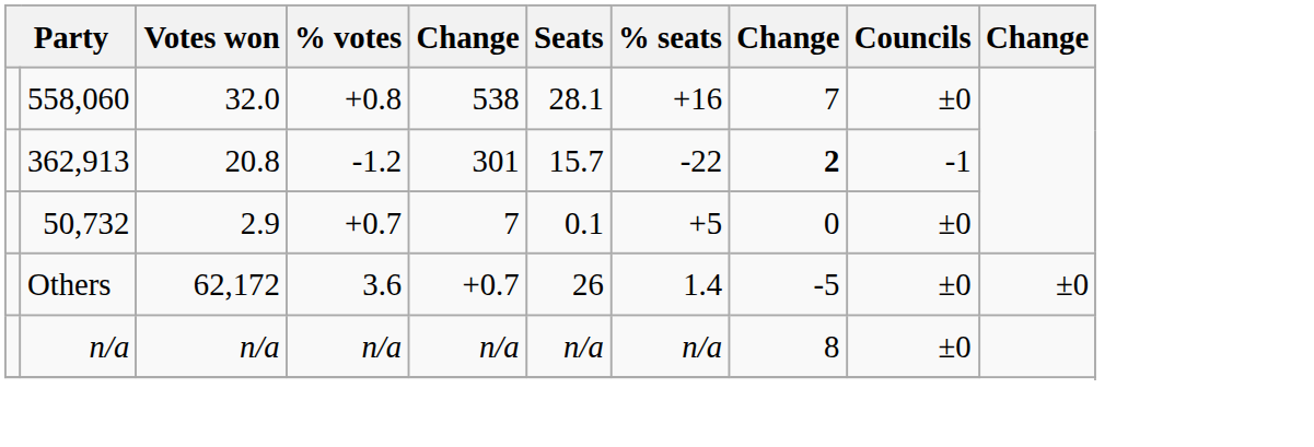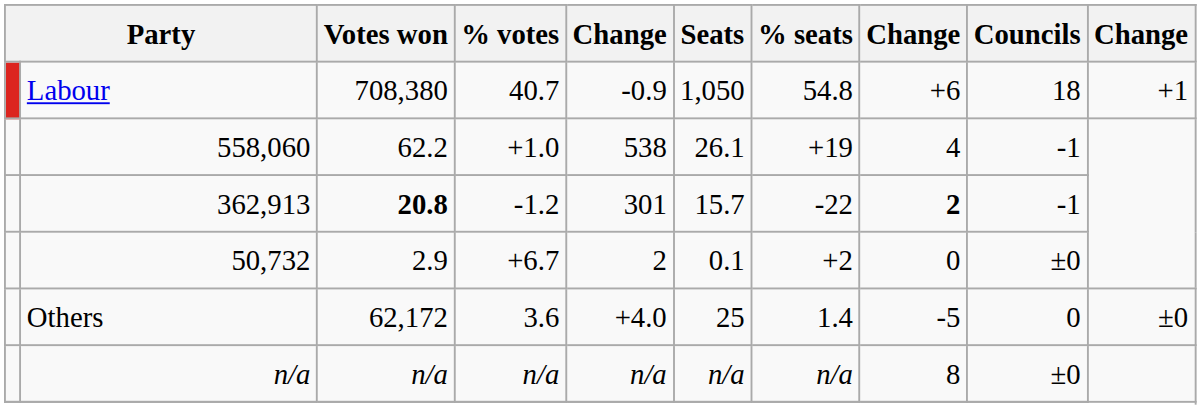 <table class="wikitable" style="font-size:95%;line-height:23px">
 <tr>
 <th colspan="2">Party</th>
 <th>Votes won</th>
 <th>% votes</th>
 <th>Change</th>
 <th>Seats</th>
 <th>% seats</th>
 <th>Change</th>
 <th>Councils</th>
 <th>Change</th>
 </tr>
 <tr>
+<td width="1" bgcolor=DC241f></td>
+<th style="text-align:left; font-weight:normal; background:#F9F9F9" colspan="1" width="150"><a href='#'>Labour</a></th>
+<td align="right">708,380</td>
+<td align="right">40.7</td>
+<td align="right">-0.9</td>
+<td align="right">1,050</td>
+<td align="right">54.8</td>
+<td align="right">+6</td>
+<td align="right">18</td>
+<td align="right">+1</td>
+</tr>
+<tr>
 <td></td>
 <td align="right">558,060</td>
-<td align="right">32.0</td>
-<td align="right">+0.8</td>
+<td align="right">62.2</td>
+<td align="right">+1.0</td>
 <td align="right">538</td>
-<td align="right">28.1</td>
-<td align="right">+16</td>
-<td align="right">7</td>
-<td align="right">±0</td>
+<td align="right">26.1</td>
+<td align="right">+19</td>
+<td align="right">4</td>
+<td align="right">-1</td>
 </tr>
 <tr>
 <td></td>
 <td align="right">362,913</td>
-<td align="right">20.8</td>
+<td align="right"><strong>20.8</strong></td>
 <td align="right">-1.2</td>
 <td align="right">301</td>
 <td align="right">15.7</td>
 <td align="right">-22</td>
 <td align="right"><strong>2</strong></td>
 <td align="right">-1</td>
 </tr>
 <tr>
 <td></td>
 <td align="right">50,732</td>
 <td align="right">2.9</td>
-<td align="right">+0.7</td>
-<td align="right">7</td>
+<td align="right">+6.7</td>
+<td align="right">2</td>
 <td align="right">0.1</td>
-<td align="right">+5</td>
+<td align="right">+2</td>
 <td align="right">0</td>
 <td align="right">±0</td>
 </tr>
 <tr>
 <td></td>
 <td>Others</td>
 <td align="right">62,172</td>
 <td align="right">3.6</td>
-<td align="right">+0.7</td>
-<td align="right">26</td>
+<td align="right">+4.0</td>
+<td align="right">25</td>
 <td align="right">1.4</td>
 <td align="right">-5</td>
-<td align="right">±0</td>
+<td align="right">0</td>
 <td align="right">±0</td>
 </tr>
 <tr>
 <td></td>
 <td align="right"><em>n/a</em></td>
 <td align="right"><em>n/a</em></td>
 <td align="right"><em>n/a</em></td>
 <td align="right"><em>n/a</em></td>
 <td align="right"><em>n/a</em></td>
 <td align="right"><em>n/a</em></td>
 <td align="right">8</td>
 <td align="right">±0</td>
 </tr>
 <tr>
 </tr>
 </table>
